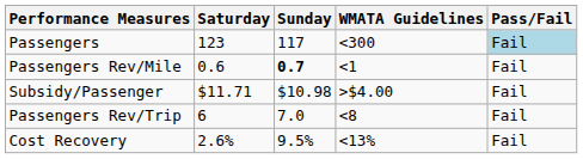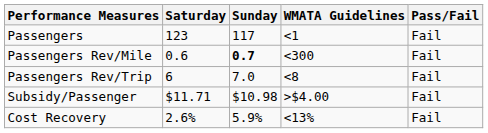 <table class="wikitable">
 <tr>
 <th>Performance Measures</th>
 <th>Saturday</th>
 <th>Sunday</th>
 <th>WMATA Guidelines</th>
 <th>Pass/Fail</th>
 </tr>
 <tr>
 <td>Passengers</td>
 <td>123</td>
 <td>117</td>
-<td><300</td>
-<td style="background: lightblue;">Fail</td>
+<td><1</td>
+<td>Fail</td>
 </tr>
 <tr>
 <td>Passengers Rev/Mile</td>
 <td>0.6</td>
 <td><strong>0.7</strong></td>
-<td><1</td>
+<td><300</td>
+<td>Fail</td>
+</tr>
+<tr>
+<td>Passengers Rev/Trip</td>
+<td>6</td>
+<td>7.0</td>
+<td><8</td>
 <td>Fail</td>
 </tr>
 <tr>
 <td>Subsidy/Passenger</td>
 <td>$11.71</td>
 <td>$10.98</td>
 <td>>$4.00</td>
 <td>Fail</td>
 </tr>
 <tr>
-<td>Passengers Rev/Trip</td>
-<td>6</td>
-<td>7.0</td>
-<td><8</td>
-<td>Fail</td>
-</tr>
-<tr>
 <td>Cost Recovery</td>
 <td>2.6%</td>
-<td>9.5%</td>
+<td>5.9%</td>
 <td><13%</td>
 <td>Fail</td>
 </tr>
 </table>
